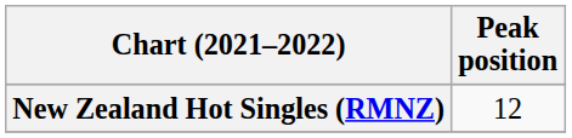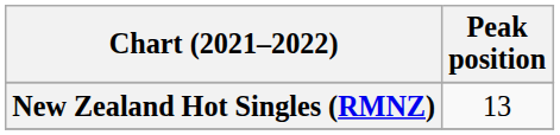 <table class="wikitable sortable plainrowheaders" style="text-align:center">
 <tr>
 <th scope="col">Chart (2021–2022)</th>
 <th scope="col">Peak<br>position</th>
 </tr>
 <tr>
 </tr>
 <tr>
 <th scope="row">New Zealand Hot Singles (<a href='#'>RMNZ</a>)</th>
-<td>12</td>
+<td>13</td>
 </tr>
 <tr>
 </tr>
 </table>
